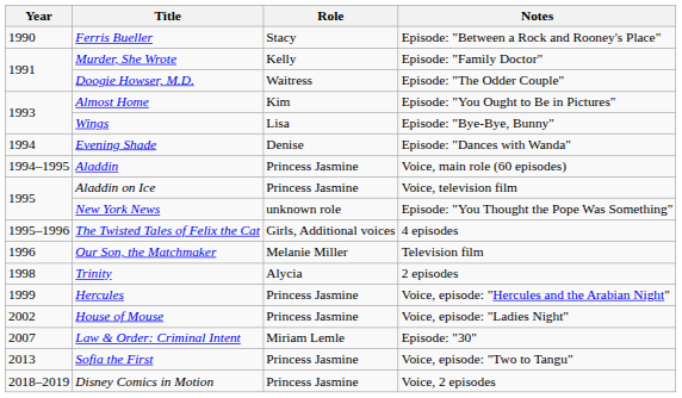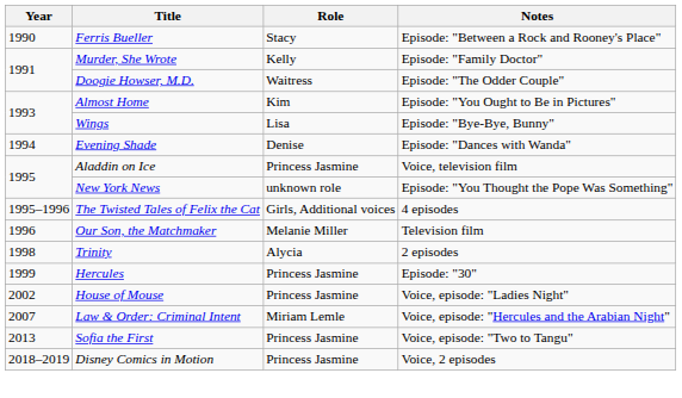 <table class="wikitable sortable">
 <tr>
 <th>Year</th>
 <th>Title</th>
 <th>Role</th>
 <th class="unsortable">Notes</th>
 </tr>
 <tr>
 <td>1990</td>
 <td><em><a href='#'>Ferris Bueller</a></em></td>
 <td>Stacy</td>
 <td>Episode: "Between a Rock and Rooney's Place"</td>
 </tr>
 <tr>
 <td rowspan="2">1991</td>
 <td><em><a href='#'>Murder, She Wrote</a></em></td>
 <td>Kelly</td>
 <td>Episode: "Family Doctor"</td>
 </tr>
 <tr>
 <td><em><a href='#'>Doogie Howser, M.D.</a></em></td>
 <td>Waitress</td>
 <td>Episode: "The Odder Couple"</td>
 </tr>
 <tr>
 <td rowspan="2">1993</td>
 <td><em><a href='#'>Almost Home</a></em></td>
 <td>Kim</td>
 <td>Episode: "You Ought to Be in Pictures"</td>
 </tr>
 <tr>
 <td><em><a href='#'>Wings</a></em></td>
 <td>Lisa</td>
 <td>Episode: "Bye-Bye, Bunny"</td>
 </tr>
 <tr>
 <td>1994</td>
 <td><em><a href='#'>Evening Shade</a></em></td>
 <td>Denise</td>
 <td>Episode: "Dances with Wanda"</td>
 </tr>
 <tr>
-<td>1994–1995</td>
-<td><em><a href='#'>Aladdin</a></em></td>
-<td>Princess Jasmine</td>
-<td>Voice, main role (60 episodes)</td>
-</tr>
-<tr>
 <td rowspan="2">1995</td>
 <td><em>Aladdin on Ice</em></td>
 <td>Princess Jasmine</td>
 <td>Voice, television film</td>
 </tr>
 <tr>
 <td><em><a href='#'>New York News</a></em></td>
 <td>unknown role</td>
 <td>Episode: "You Thought the Pope Was Something"</td>
 </tr>
 <tr>
 <td>1995–1996</td>
 <td><em><a href='#'>The Twisted Tales of Felix the Cat</a></em></td>
 <td>Girls, Additional voices</td>
 <td>4 episodes</td>
 </tr>
 <tr>
 <td>1996</td>
 <td><em><a href='#'>Our Son, the Matchmaker</a></em></td>
 <td>Melanie Miller</td>
 <td>Television film</td>
 </tr>
 <tr>
 <td>1998</td>
 <td><em><a href='#'>Trinity</a></em></td>
 <td>Alycia</td>
 <td>2 episodes</td>
 </tr>
 <tr>
 <td>1999</td>
 <td><em><a href='#'>Hercules</a></em></td>
 <td>Princess Jasmine</td>
-<td>Voice, episode: "<a href='#'>Hercules and the Arabian Night</a>"</td>
+<td>Episode: "30"</td>
 </tr>
 <tr>
 <td>2002</td>
 <td><em><a href='#'>House of Mouse</a></em></td>
 <td>Princess Jasmine</td>
 <td>Voice, episode: "Ladies Night"</td>
 </tr>
 <tr>
 <td>2007</td>
 <td><em><a href='#'>Law & Order: Criminal Intent</a></em></td>
 <td>Miriam Lemle</td>
-<td>Episode: "30"</td>
+<td>Voice, episode: "<a href='#'>Hercules and the Arabian Night</a>"</td>
 </tr>
 <tr>
 <td>2013</td>
 <td><em><a href='#'>Sofia the First</a></em></td>
 <td>Princess Jasmine</td>
 <td>Voice, episode: "Two to Tangu"</td>
 </tr>
 <tr>
 <td>2018–2019</td>
 <td><em>Disney Comics in Motion</em></td>
 <td>Princess Jasmine</td>
 <td>Voice, 2 episodes</td>
 </tr>
 </table>
